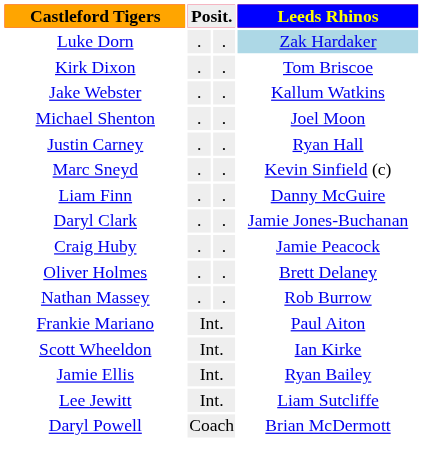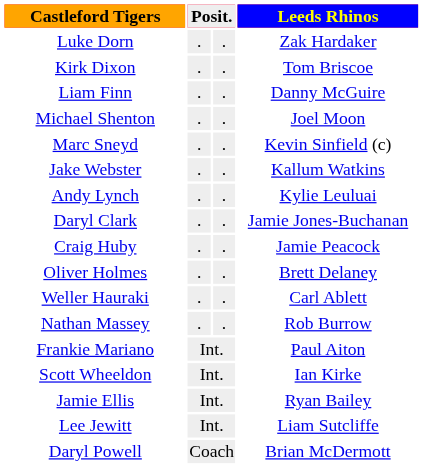 <table align=center style="font-size:90%; margin-left:1em">
 <tr bgcolor=#FF0033>
 <th align="centre" width="146" style="border: 2px blacknavy; background: orange; color: black">Castleford Tigers</th>
 <th align="center" style="background: #eeeeee; color: black" colspan="2">Posit.</th>
 <th align="centre" width="146" style="background:#0000FF; color:#FFFF00; border:2px #FFFF00;">Leeds Rhinos</th>
 </tr>
 <tr>
 <td align="center"><a href='#'>Luke Dorn</a></td>
 <td align="center" style="background: #eeeeee">.</td>
 <td align="center" style="background: #eeeeee">.</td>
-<td align="center" style="background: lightblue;"><a href='#'>Zak Hardaker</a></td>
+<td align="center"><a href='#'>Zak Hardaker</a></td>
 </tr>
 <tr>
 <td align="center"><a href='#'>Kirk Dixon</a></td>
 <td align="center" style="background: #eeeeee">.</td>
 <td align="center" style="background: #eeeeee">.</td>
 <td align="center"><a href='#'>Tom Briscoe</a></td>
 </tr>
 <tr>
-<td align="center"><a href='#'>Jake Webster</a></td>
+<td align="center"><a href='#'>Liam Finn</a></td>
 <td align="center" style="background: #eeeeee">.</td>
 <td align="center" style="background: #eeeeee">.</td>
-<td align="center"><a href='#'>Kallum Watkins</a></td>
+<td align="center"><a href='#'>Danny McGuire</a></td>
 </tr>
 <tr>
 <td align="center"><a href='#'>Michael Shenton</a></td>
 <td align="center" style="background: #eeeeee">.</td>
 <td align="center" style="background: #eeeeee">.</td>
 <td align="center"><a href='#'>Joel Moon</a></td>
 </tr>
 <tr>
-<td align="center"><a href='#'>Justin Carney</a></td>
-<td align="center" style="background: #eeeeee">.</td>
-<td align="center" style="background: #eeeeee">.</td>
-<td align="center"><a href='#'>Ryan Hall</a></td>
-</tr>
-<tr>
 <td align="center"><a href='#'>Marc Sneyd</a></td>
 <td align="center" style="background: #eeeeee">.</td>
 <td align="center" style="background: #eeeeee">.</td>
 <td align="center"><a href='#'>Kevin Sinfield</a> (c)</td>
 </tr>
 <tr>
-<td align="center"><a href='#'>Liam Finn</a></td>
+<td align="center"><a href='#'>Jake Webster</a></td>
 <td align="center" style="background: #eeeeee">.</td>
 <td align="center" style="background: #eeeeee">.</td>
-<td align="center"><a href='#'>Danny McGuire</a></td>
+<td align="center"><a href='#'>Kallum Watkins</a></td>
+</tr>
+<tr>
+<td align="center"><a href='#'>Andy Lynch</a></td>
+<td align="center" style="background: #eeeeee">.</td>
+<td align="center" style="background: #eeeeee">.</td>
+<td align="center"><a href='#'>Kylie Leuluai</a></td>
 </tr>
 <tr>
 <td align="center"><a href='#'>Daryl Clark</a></td>
 <td align="center" style="background: #eeeeee">.</td>
 <td align="center" style="background: #eeeeee">.</td>
 <td align="center"><a href='#'>Jamie Jones-Buchanan</a></td>
 </tr>
 <tr>
 <td align="center"><a href='#'>Craig Huby</a></td>
 <td align="center" style="background: #eeeeee">.</td>
 <td align="center" style="background: #eeeeee">.</td>
 <td align="center"><a href='#'>Jamie Peacock</a></td>
 </tr>
 <tr>
 <td align="center"><a href='#'>Oliver Holmes</a></td>
 <td align="center" style="background: #eeeeee">.</td>
 <td align="center" style="background: #eeeeee">.</td>
 <td align="center"><a href='#'>Brett Delaney</a></td>
+</tr>
+<tr>
+<td align="center"><a href='#'>Weller Hauraki</a></td>
+<td align="center" style="background: #eeeeee">.</td>
+<td align="center" style="background: #eeeeee">.</td>
+<td align="center"><a href='#'>Carl Ablett</a></td>
 </tr>
 <tr>
 <td align="center"><a href='#'>Nathan Massey</a></td>
 <td align="center" style="background: #eeeeee">.</td>
 <td align="center" style="background: #eeeeee">.</td>
 <td align="center"><a href='#'>Rob Burrow</a></td>
 </tr>
 <tr>
 <td align="center"><a href='#'>Frankie Mariano</a></td>
 <td align="center" style="background: #eeeeee" colspan="2">Int.</td>
 <td align="center"><a href='#'>Paul Aiton</a></td>
 </tr>
 <tr>
 <td align="center"><a href='#'>Scott Wheeldon</a></td>
 <td align="center" style="background: #eeeeee" colspan="2">Int.</td>
 <td align="center"><a href='#'>Ian Kirke</a></td>
 </tr>
 <tr>
 <td align="center"><a href='#'>Jamie Ellis</a></td>
 <td align="center" style="background: #eeeeee" colspan="2">Int.</td>
 <td align="center"><a href='#'>Ryan Bailey</a></td>
 </tr>
 <tr>
 <td align="center"><a href='#'>Lee Jewitt</a></td>
 <td align="center" style="background: #eeeeee"  colspan="2">Int.</td>
 <td align="center"><a href='#'>Liam Sutcliffe</a></td>
 </tr>
 <tr>
 <td align="center"><a href='#'>Daryl Powell</a></td>
 <td align="center" style="background: #eeeeee" colspan="2">Coach</td>
 <td align="center"><a href='#'>Brian McDermott</a></td>
 </tr>
 </table>
